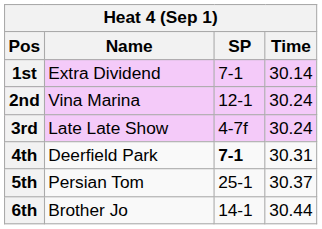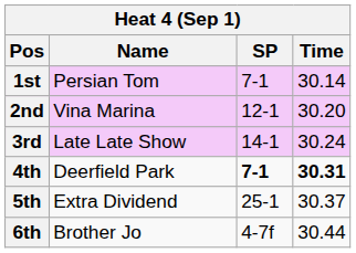 <table class="wikitable">
 <tr>
 <th colspan="6">Heat 4 (Sep 1)</th>
 </tr>
 <tr>
 <th width=20>Pos</th>
 <th width=150>Name</th>
 <th width=40>SP</th>
 <th width=40>Time</th>
 </tr>
 <tr style="background: #f4caf9;">
 <th>1st</th>
-<td>Extra Dividend</td>
+<td>Persian Tom</td>
 <td>7-1</td>
 <td>30.14</td>
 </tr>
 <tr style="background: #f4caf9;">
 <th>2nd</th>
 <td>Vina Marina</td>
 <td>12-1</td>
-<td>30.24</td>
+<td>30.20</td>
 </tr>
 <tr style="background: #f4caf9;">
 <th>3rd</th>
 <td>Late Late Show</td>
-<td>4-7f</td>
+<td>14-1</td>
 <td>30.24</td>
 </tr>
 <tr>
 <th>4th</th>
 <td>Deerfield Park</td>
 <td><strong>7-1</strong></td>
-<td>30.31</td>
+<td><strong>30.31</strong></td>
 </tr>
 <tr>
 <th>5th</th>
-<td>Persian Tom</td>
+<td>Extra Dividend</td>
 <td>25-1</td>
 <td>30.37</td>
 </tr>
 <tr>
 <th>6th</th>
 <td>Brother Jo</td>
-<td>14-1</td>
+<td>4-7f</td>
 <td>30.44</td>
 </tr>
 </table>
